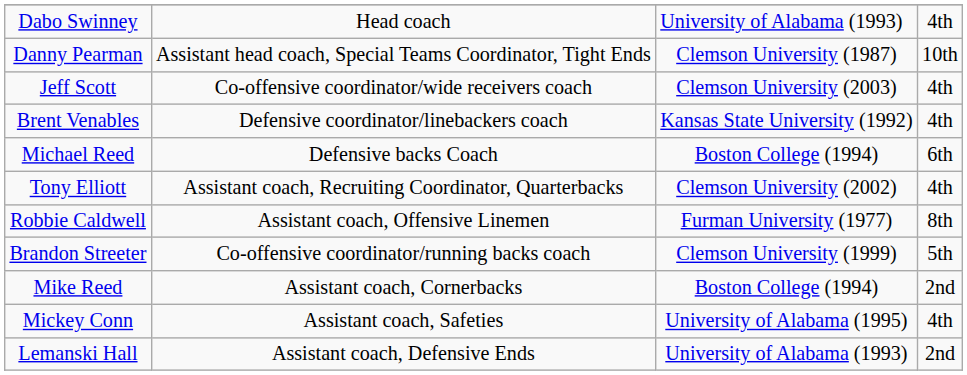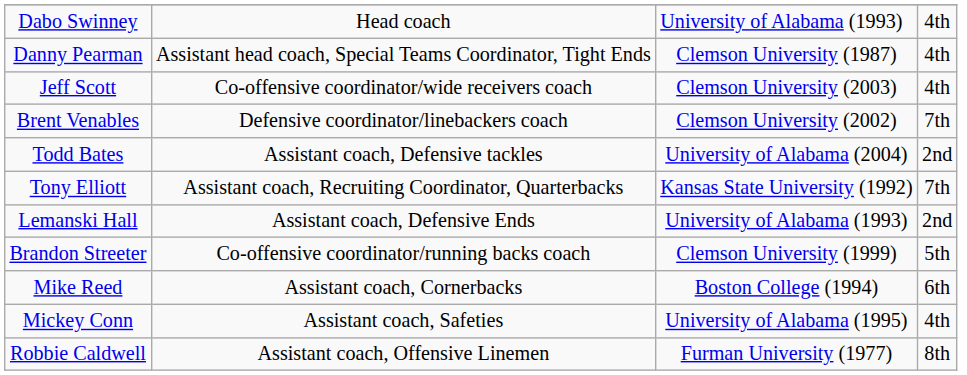 <table class="wikitable" border="1" style="font-size:90%;">
 <tr>
 </tr>
 <tr>
 <td align=center><a href='#'>Dabo Swinney</a></td>
 <td align=center>Head coach</td>
 <td><a href='#'>University of Alabama</a> (1993)</td>
 <td align=center>4th</td>
 </tr>
 <tr>
 <td align=center><a href='#'>Danny Pearman</a></td>
 <td align=center>Assistant head coach, Special Teams Coordinator, Tight Ends</td>
 <td align=center><a href='#'>Clemson University</a> (1987)</td>
-<td align=center>10th</td>
+<td align=center>4th</td>
 </tr>
 <tr>
 <td align=center><a href='#'>Jeff Scott</a></td>
 <td align=center>Co-offensive coordinator/wide receivers coach</td>
 <td align=center><a href='#'>Clemson University</a> (2003)</td>
 <td align=center>4th</td>
 </tr>
 <tr>
 <td align=center><a href='#'>Brent Venables</a></td>
 <td align=center>Defensive coordinator/linebackers coach</td>
-<td align=center><a href='#'>Kansas State University</a> (1992)</td>
-<td align=center>4th</td>
+<td align=center><a href='#'>Clemson University</a> (2002)</td>
+<td align=center>7th</td>
 </tr>
 <tr>
-<td align=center><a href='#'>Michael Reed</a></td>
-<td align=center>Defensive backs Coach</td>
-<td align=center><a href='#'>Boston College</a> (1994)</td>
-<td align=center>6th</td>
+<td align=center><a href='#'>Todd Bates</a></td>
+<td align=center>Assistant coach, Defensive tackles</td>
+<td align=center><a href='#'>University of Alabama</a> (2004)</td>
+<td align=center>2nd</td>
 </tr>
 <tr>
 <td align=center><a href='#'>Tony Elliott</a></td>
 <td align=center>Assistant coach, Recruiting Coordinator, Quarterbacks</td>
-<td align=center><a href='#'>Clemson University</a> (2002)</td>
-<td align=center>4th</td>
+<td align=center><a href='#'>Kansas State University</a> (1992)</td>
+<td align=center>7th</td>
 </tr>
 <tr>
-<td align=center><a href='#'>Robbie Caldwell</a></td>
-<td align=center>Assistant coach, Offensive Linemen</td>
-<td align=center><a href='#'>Furman University</a> (1977)</td>
-<td align=center>8th</td>
+<td align=center><a href='#'>Lemanski Hall</a></td>
+<td align=center>Assistant coach, Defensive Ends</td>
+<td align=center><a href='#'>University of Alabama</a> (1993)</td>
+<td align=center>2nd</td>
 </tr>
 <tr>
 <td align=center><a href='#'>Brandon Streeter</a></td>
 <td align=center>Co-offensive coordinator/running backs coach</td>
 <td align=center><a href='#'>Clemson University</a> (1999)</td>
 <td align=center>5th</td>
 </tr>
 <tr>
 <td align=center><a href='#'>Mike Reed</a></td>
 <td align=center>Assistant coach, Cornerbacks</td>
 <td align=center><a href='#'>Boston College</a> (1994)</td>
-<td align=center>2nd</td>
+<td align=center>6th</td>
 </tr>
 <tr>
 <td align=center><a href='#'>Mickey Conn</a></td>
 <td align=center>Assistant coach, Safeties</td>
 <td align=center><a href='#'>University of Alabama</a> (1995)</td>
 <td align=center>4th</td>
 </tr>
 <tr>
-<td align=center><a href='#'>Lemanski Hall</a></td>
-<td align=center>Assistant coach, Defensive Ends</td>
-<td align=center><a href='#'>University of Alabama</a> (1993)</td>
-<td align=center>2nd</td>
+<td align=center><a href='#'>Robbie Caldwell</a></td>
+<td align=center>Assistant coach, Offensive Linemen</td>
+<td align=center><a href='#'>Furman University</a> (1977)</td>
+<td align=center>8th</td>
 </tr>
 </table>
